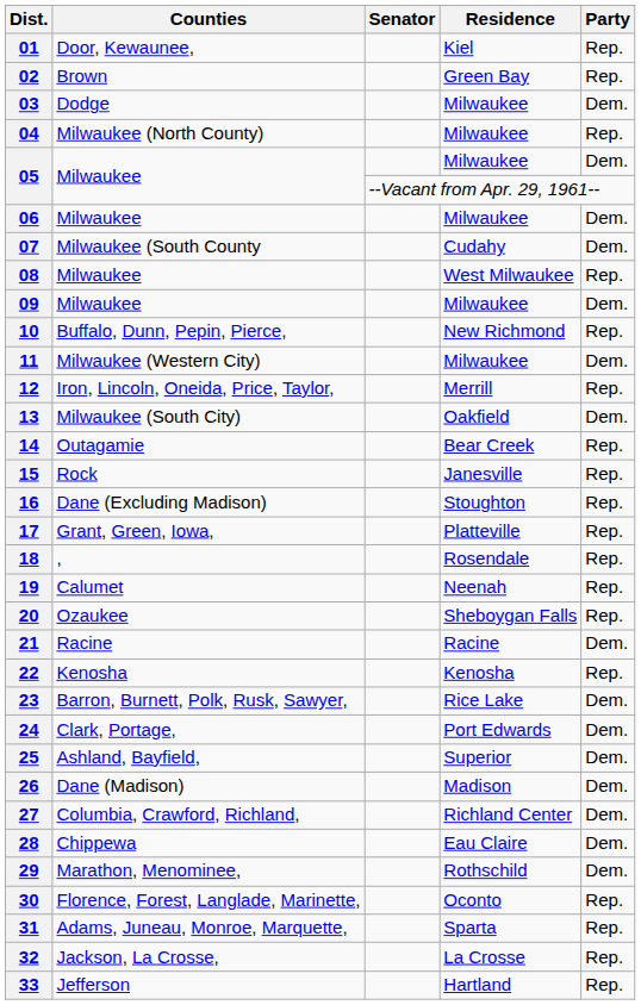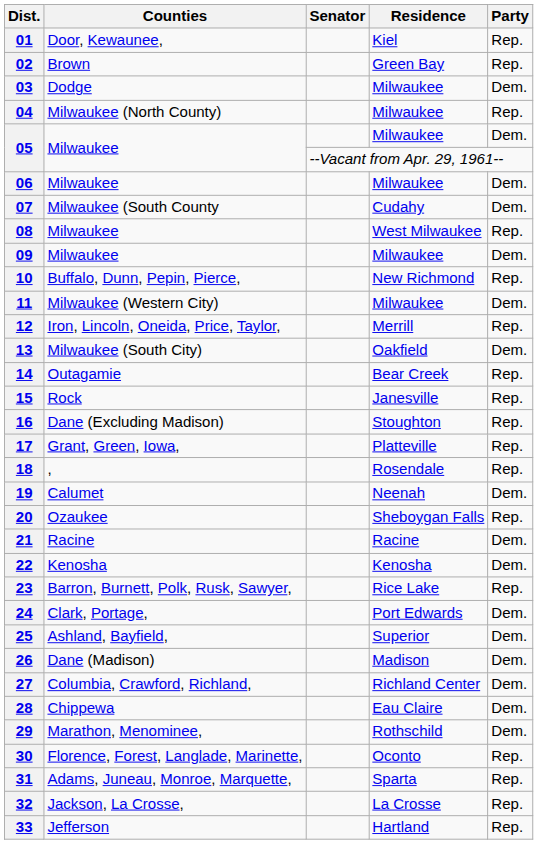 <table class="wikitable sortable">
 <tr>
 <th>Dist.</th>
 <th>Counties</th>
 <th>Senator</th>
 <th>Residence</th>
 <th>Party</th>
 </tr>
 <tr>
 <th><a href='#'>01</a></th>
 <td><a href='#'>Door</a>, <a href='#'>Kewaunee</a>, </td>
 <td></td>
 <td><a href='#'>Kiel</a></td>
 <td>Rep.</td>
 </tr>
 <tr>
 <th><a href='#'>02</a></th>
 <td><a href='#'>Brown</a></td>
 <td></td>
 <td><a href='#'>Green Bay</a></td>
 <td>Rep.</td>
 </tr>
 <tr>
 <th><a href='#'>03</a></th>
 <td><a href='#'>Dodge</a> </td>
 <td></td>
 <td><a href='#'>Milwaukee</a></td>
 <td>Dem.</td>
 </tr>
 <tr>
 <th><a href='#'>04</a></th>
 <td><a href='#'>Milwaukee</a> (North County)</td>
 <td></td>
 <td><a href='#'>Milwaukee</a></td>
 <td>Rep.</td>
 </tr>
 <tr>
 <th rowspan="2"><a href='#'>05</a></th>
 <td rowspan="2"><a href='#'>Milwaukee</a> </td>
 <td> </td>
 <td><a href='#'>Milwaukee</a></td>
 <td>Dem.</td>
 </tr>
 <tr>
 <td colspan="3"><em>--Vacant from Apr. 29, 1961--</em></td>
 </tr>
 <tr>
 <th><a href='#'>06</a></th>
 <td><a href='#'>Milwaukee</a> </td>
 <td> </td>
 <td><a href='#'>Milwaukee</a></td>
 <td>Dem.</td>
 </tr>
 <tr>
 <th><a href='#'>07</a></th>
 <td><a href='#'>Milwaukee</a> (South County </td>
 <td></td>
 <td><a href='#'>Cudahy</a></td>
 <td>Dem.</td>
 </tr>
 <tr>
 <th><a href='#'>08</a></th>
 <td><a href='#'>Milwaukee</a> </td>
 <td></td>
 <td><a href='#'>West Milwaukee</a></td>
 <td>Rep.</td>
 </tr>
 <tr>
 <th><a href='#'>09</a></th>
 <td><a href='#'>Milwaukee</a> </td>
 <td></td>
 <td><a href='#'>Milwaukee</a></td>
 <td>Dem.</td>
 </tr>
 <tr>
 <th><a href='#'>10</a></th>
 <td><a href='#'>Buffalo</a>, <a href='#'>Dunn</a>, <a href='#'>Pepin</a>, <a href='#'>Pierce</a>, </td>
 <td></td>
 <td><a href='#'>New Richmond</a></td>
 <td>Rep.</td>
 </tr>
 <tr>
 <th><a href='#'>11</a></th>
 <td><a href='#'>Milwaukee</a> (Western City)</td>
 <td></td>
 <td><a href='#'>Milwaukee</a></td>
 <td>Dem.</td>
 </tr>
 <tr>
 <th><a href='#'>12</a></th>
 <td><a href='#'>Iron</a>, <a href='#'>Lincoln</a>, <a href='#'>Oneida</a>,  <a href='#'>Price</a>, <a href='#'>Taylor</a>, </td>
 <td></td>
 <td><a href='#'>Merrill</a></td>
 <td>Rep.</td>
 </tr>
 <tr>
 <th><a href='#'>13</a></th>
 <td><a href='#'>Milwaukee</a> (South City)</td>
 <td></td>
 <td><a href='#'>Oakfield</a></td>
 <td>Dem.</td>
 </tr>
 <tr>
 <th><a href='#'>14</a></th>
 <td><a href='#'>Outagamie</a> </td>
 <td></td>
 <td><a href='#'>Bear Creek</a></td>
 <td>Rep.</td>
 </tr>
 <tr>
 <th><a href='#'>15</a></th>
 <td><a href='#'>Rock</a></td>
 <td></td>
 <td><a href='#'>Janesville</a></td>
 <td>Rep.</td>
 </tr>
 <tr>
 <th><a href='#'>16</a></th>
 <td><a href='#'>Dane</a> (Excluding Madison)</td>
 <td></td>
 <td><a href='#'>Stoughton</a></td>
 <td>Rep.</td>
 </tr>
 <tr>
 <th><a href='#'>17</a></th>
 <td><a href='#'>Grant</a>, <a href='#'>Green</a>, <a href='#'>Iowa</a>, </td>
 <td></td>
 <td><a href='#'>Platteville</a></td>
 <td>Rep.</td>
 </tr>
 <tr>
 <th><a href='#'>18</a></th>
 <td>,  </td>
 <td></td>
 <td><a href='#'>Rosendale</a></td>
 <td>Rep.</td>
 </tr>
 <tr>
 <th><a href='#'>19</a></th>
 <td><a href='#'>Calumet</a> </td>
 <td></td>
 <td><a href='#'>Neenah</a></td>
-<td>Rep.</td>
+<td>Dem.</td>
 </tr>
 <tr>
 <th><a href='#'>20</a></th>
 <td><a href='#'>Ozaukee</a> </td>
 <td></td>
 <td><a href='#'>Sheboygan Falls</a></td>
 <td>Rep.</td>
 </tr>
 <tr>
 <th><a href='#'>21</a></th>
 <td><a href='#'>Racine</a></td>
 <td></td>
 <td><a href='#'>Racine</a></td>
 <td>Dem.</td>
 </tr>
 <tr>
 <th><a href='#'>22</a></th>
 <td><a href='#'>Kenosha</a> </td>
 <td></td>
 <td><a href='#'>Kenosha</a></td>
-<td>Rep.</td>
+<td>Dem.</td>
 </tr>
 <tr>
 <th><a href='#'>23</a></th>
 <td><a href='#'>Barron</a>, <a href='#'>Burnett</a>, <a href='#'>Polk</a>, <a href='#'>Rusk</a>, <a href='#'>Sawyer</a>, </td>
 <td></td>
 <td><a href='#'>Rice Lake</a></td>
-<td>Dem.</td>
+<td>Rep.</td>
 </tr>
 <tr>
 <th><a href='#'>24</a></th>
 <td><a href='#'>Clark</a>, <a href='#'>Portage</a>, </td>
 <td></td>
 <td><a href='#'>Port Edwards</a></td>
 <td>Dem.</td>
 </tr>
 <tr>
 <th><a href='#'>25</a></th>
 <td><a href='#'>Ashland</a>, <a href='#'>Bayfield</a>, </td>
 <td> </td>
 <td><a href='#'>Superior</a></td>
 <td>Dem.</td>
 </tr>
 <tr>
 <th><a href='#'>26</a></th>
 <td><a href='#'>Dane</a> (Madison)</td>
 <td></td>
 <td><a href='#'>Madison</a></td>
 <td>Dem.</td>
 </tr>
 <tr>
 <th><a href='#'>27</a></th>
 <td><a href='#'>Columbia</a>, <a href='#'>Crawford</a>, <a href='#'>Richland</a>, </td>
 <td></td>
 <td><a href='#'>Richland Center</a></td>
 <td>Dem.</td>
 </tr>
 <tr>
 <th><a href='#'>28</a></th>
 <td><a href='#'>Chippewa</a> </td>
 <td></td>
 <td><a href='#'>Eau Claire</a></td>
 <td>Dem.</td>
 </tr>
 <tr>
 <th><a href='#'>29</a></th>
 <td><a href='#'>Marathon</a>, <a href='#'>Menominee</a>, </td>
 <td></td>
 <td><a href='#'>Rothschild</a></td>
 <td>Dem.</td>
 </tr>
 <tr>
 <th><a href='#'>30</a></th>
 <td><a href='#'>Florence</a>, <a href='#'>Forest</a>, <a href='#'>Langlade</a>, <a href='#'>Marinette</a>, </td>
 <td></td>
 <td><a href='#'>Oconto</a></td>
 <td>Rep.</td>
 </tr>
 <tr>
 <th><a href='#'>31</a></th>
 <td><a href='#'>Adams</a>, <a href='#'>Juneau</a>, <a href='#'>Monroe</a>,  <a href='#'>Marquette</a>, </td>
 <td></td>
 <td><a href='#'>Sparta</a></td>
 <td>Rep.</td>
 </tr>
 <tr>
 <th><a href='#'>32</a></th>
 <td><a href='#'>Jackson</a>, <a href='#'>La Crosse</a>, </td>
 <td></td>
 <td><a href='#'>La Crosse</a></td>
 <td>Rep.</td>
 </tr>
 <tr>
 <th><a href='#'>33</a></th>
 <td><a href='#'>Jefferson</a> </td>
 <td></td>
 <td><a href='#'>Hartland</a></td>
 <td>Rep.</td>
 </tr>
 </table>
